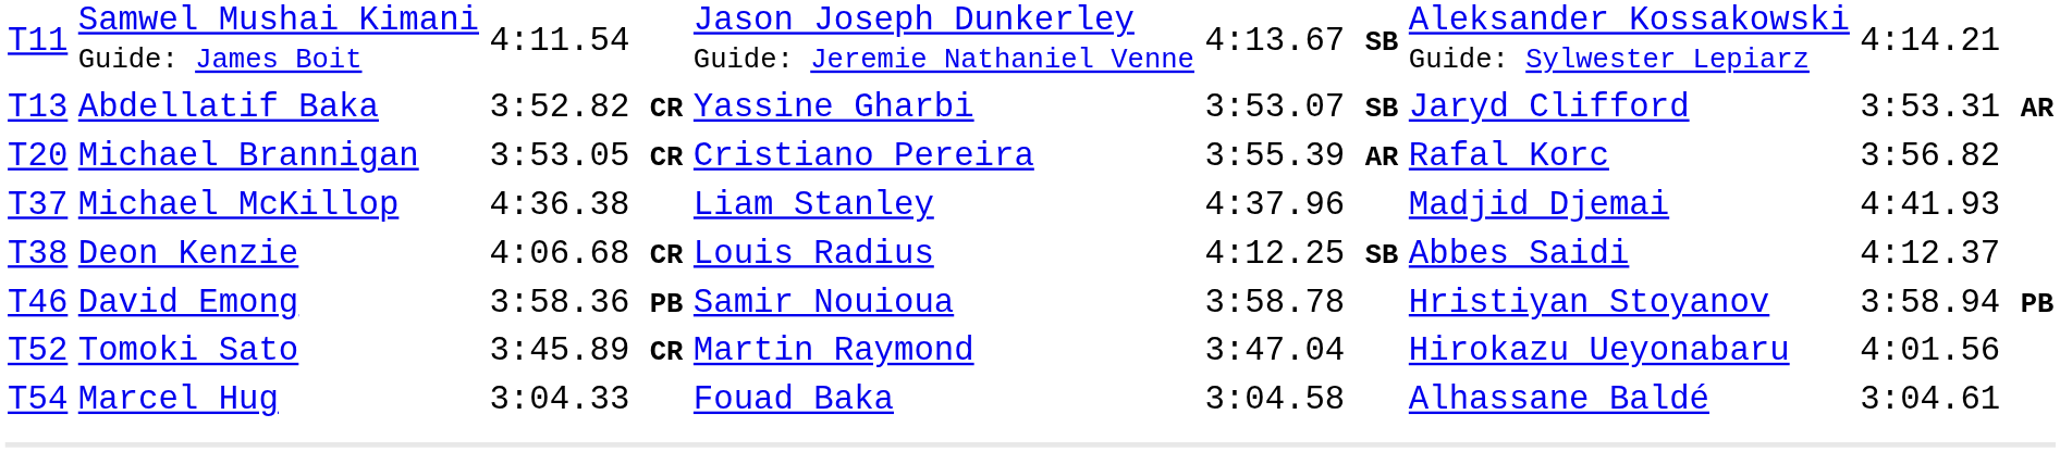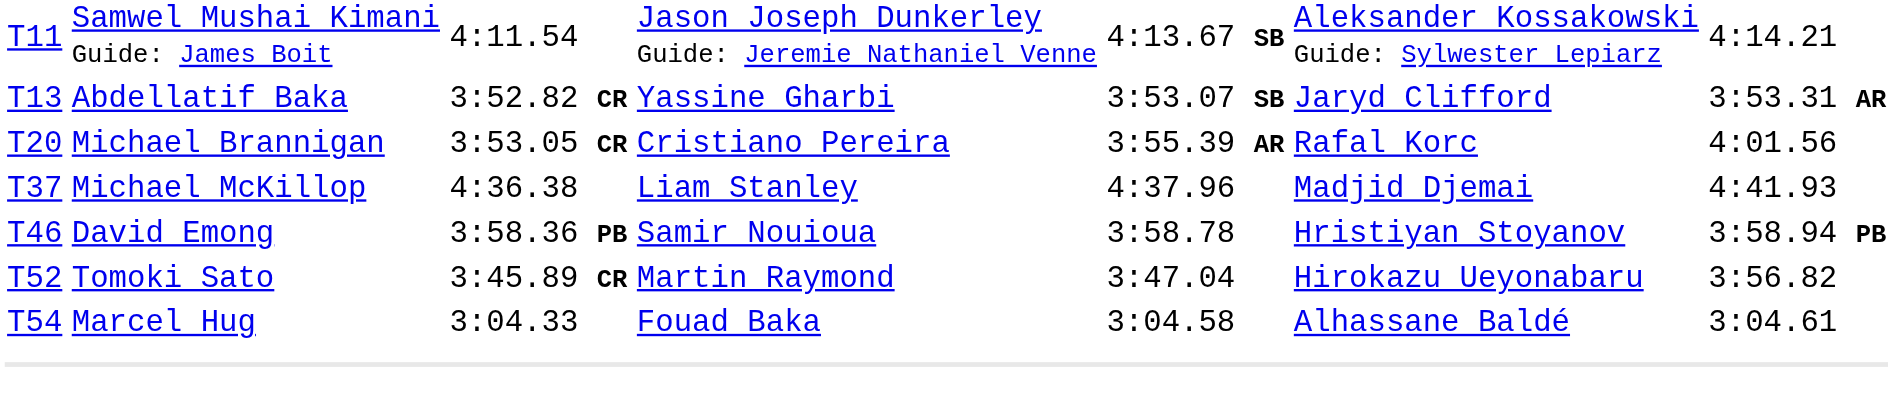 <table>
 <tr>
 <td><a href='#'>T11</a></td>
 <td><a href='#'>Samwel Mushai Kimani</a><br><small>Guide: <a href='#'>James Boit</a></small><br></td>
 <td>4:11.54</td>
 <td><a href='#'>Jason Joseph Dunkerley</a><br><small>Guide: <a href='#'>Jeremie Nathaniel Venne</a></small><br></td>
 <td>4:13.67 <small><strong>SB</strong></small></td>
 <td><a href='#'>Aleksander Kossakowski</a><br><small>Guide: <a href='#'>Sylwester Lepiarz</a></small><br></td>
 <td>4:14.21</td>
 </tr>
 <tr>
 <td><a href='#'>T13</a></td>
 <td><a href='#'>Abdellatif Baka</a><br></td>
 <td>3:52.82 <small><strong>CR</strong></small></td>
 <td><a href='#'>Yassine Gharbi</a><br></td>
 <td>3:53.07 <small><strong>SB</strong></small></td>
 <td><a href='#'>Jaryd Clifford</a><br></td>
 <td>3:53.31 <small><strong>AR</strong></small></td>
 </tr>
 <tr>
 <td><a href='#'>T20</a></td>
 <td><a href='#'>Michael Brannigan</a><br></td>
 <td>3:53.05 <small><strong>CR</strong></small></td>
 <td><a href='#'>Cristiano Pereira</a><br></td>
 <td>3:55.39 <small><strong>AR</strong></small></td>
 <td><a href='#'>Rafal Korc</a><br></td>
-<td>3:56.82</td>
+<td>4:01.56</td>
 </tr>
 <tr>
 <td><a href='#'>T37</a></td>
 <td><a href='#'>Michael McKillop</a><br></td>
 <td>4:36.38</td>
 <td><a href='#'>Liam Stanley</a><br></td>
 <td>4:37.96</td>
 <td><a href='#'>Madjid Djemai</a><br></td>
 <td>4:41.93</td>
-</tr>
-<tr>
-<td><a href='#'>T38</a></td>
-<td><a href='#'>Deon Kenzie</a><br></td>
-<td>4:06.68 <small><strong>CR</strong></small></td>
-<td><a href='#'>Louis Radius</a><br></td>
-<td>4:12.25 <small><strong>SB</strong></small></td>
-<td><a href='#'>Abbes Saidi</a><br></td>
-<td>4:12.37</td>
 </tr>
 <tr>
 <td><a href='#'>T46</a></td>
 <td><a href='#'>David Emong</a><br></td>
 <td>3:58.36 <small><strong>PB</strong></small></td>
 <td><a href='#'>Samir Nouioua</a><br></td>
 <td>3:58.78</td>
 <td><a href='#'>Hristiyan Stoyanov</a><br></td>
 <td>3:58.94 <small><strong>PB</strong></small></td>
 </tr>
 <tr>
 <td><a href='#'>T52</a></td>
 <td><a href='#'>Tomoki Sato</a><br></td>
 <td>3:45.89 <small><strong>CR</strong></small></td>
 <td><a href='#'>Martin Raymond</a><br></td>
 <td>3:47.04</td>
 <td><a href='#'>Hirokazu Ueyonabaru</a><br></td>
-<td>4:01.56</td>
+<td>3:56.82</td>
 </tr>
 <tr>
 <td><a href='#'>T54</a></td>
 <td><a href='#'>Marcel Hug</a><br></td>
 <td>3:04.33</td>
 <td><a href='#'>Fouad Baka</a><br></td>
 <td>3:04.58</td>
 <td><a href='#'>Alhassane Baldé</a><br></td>
 <td>3:04.61</td>
 </tr>
 <tr>
 <td colspan=7></td>
 </tr>
 <tr>
 </tr>
 <tr bgcolor= e8e8e8>
 <td colspan=7></td>
 </tr>
 </table>
